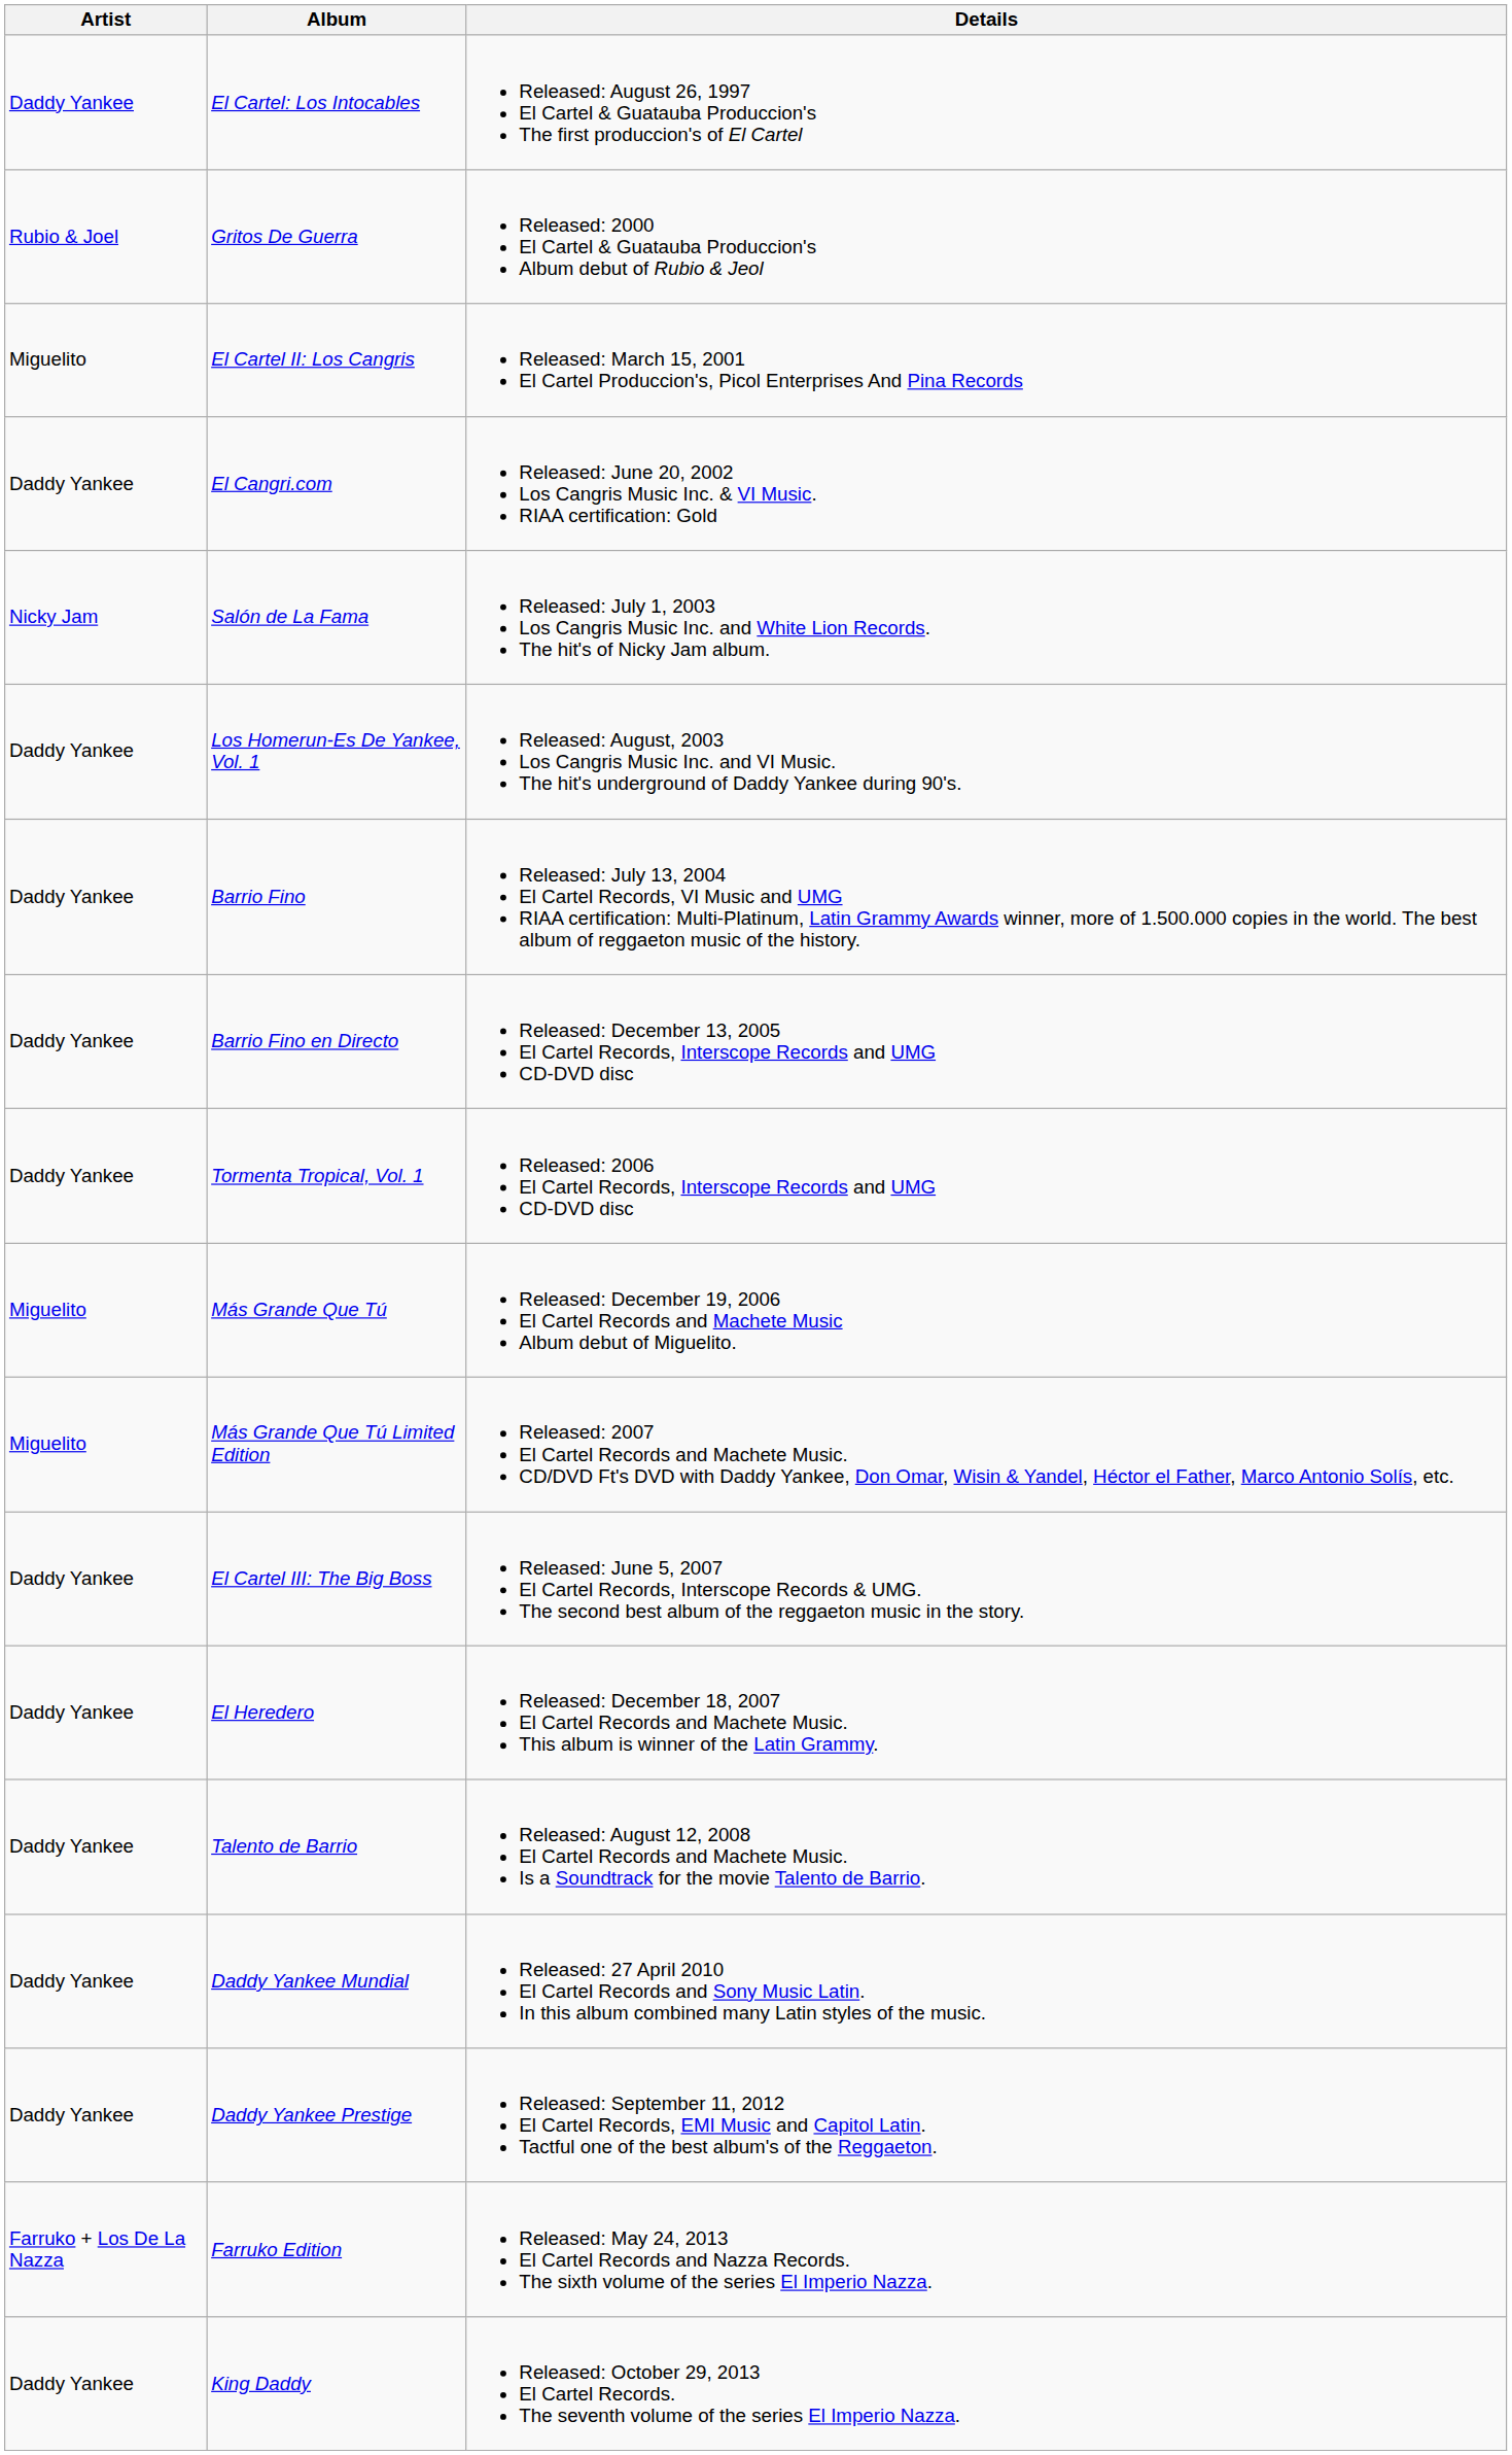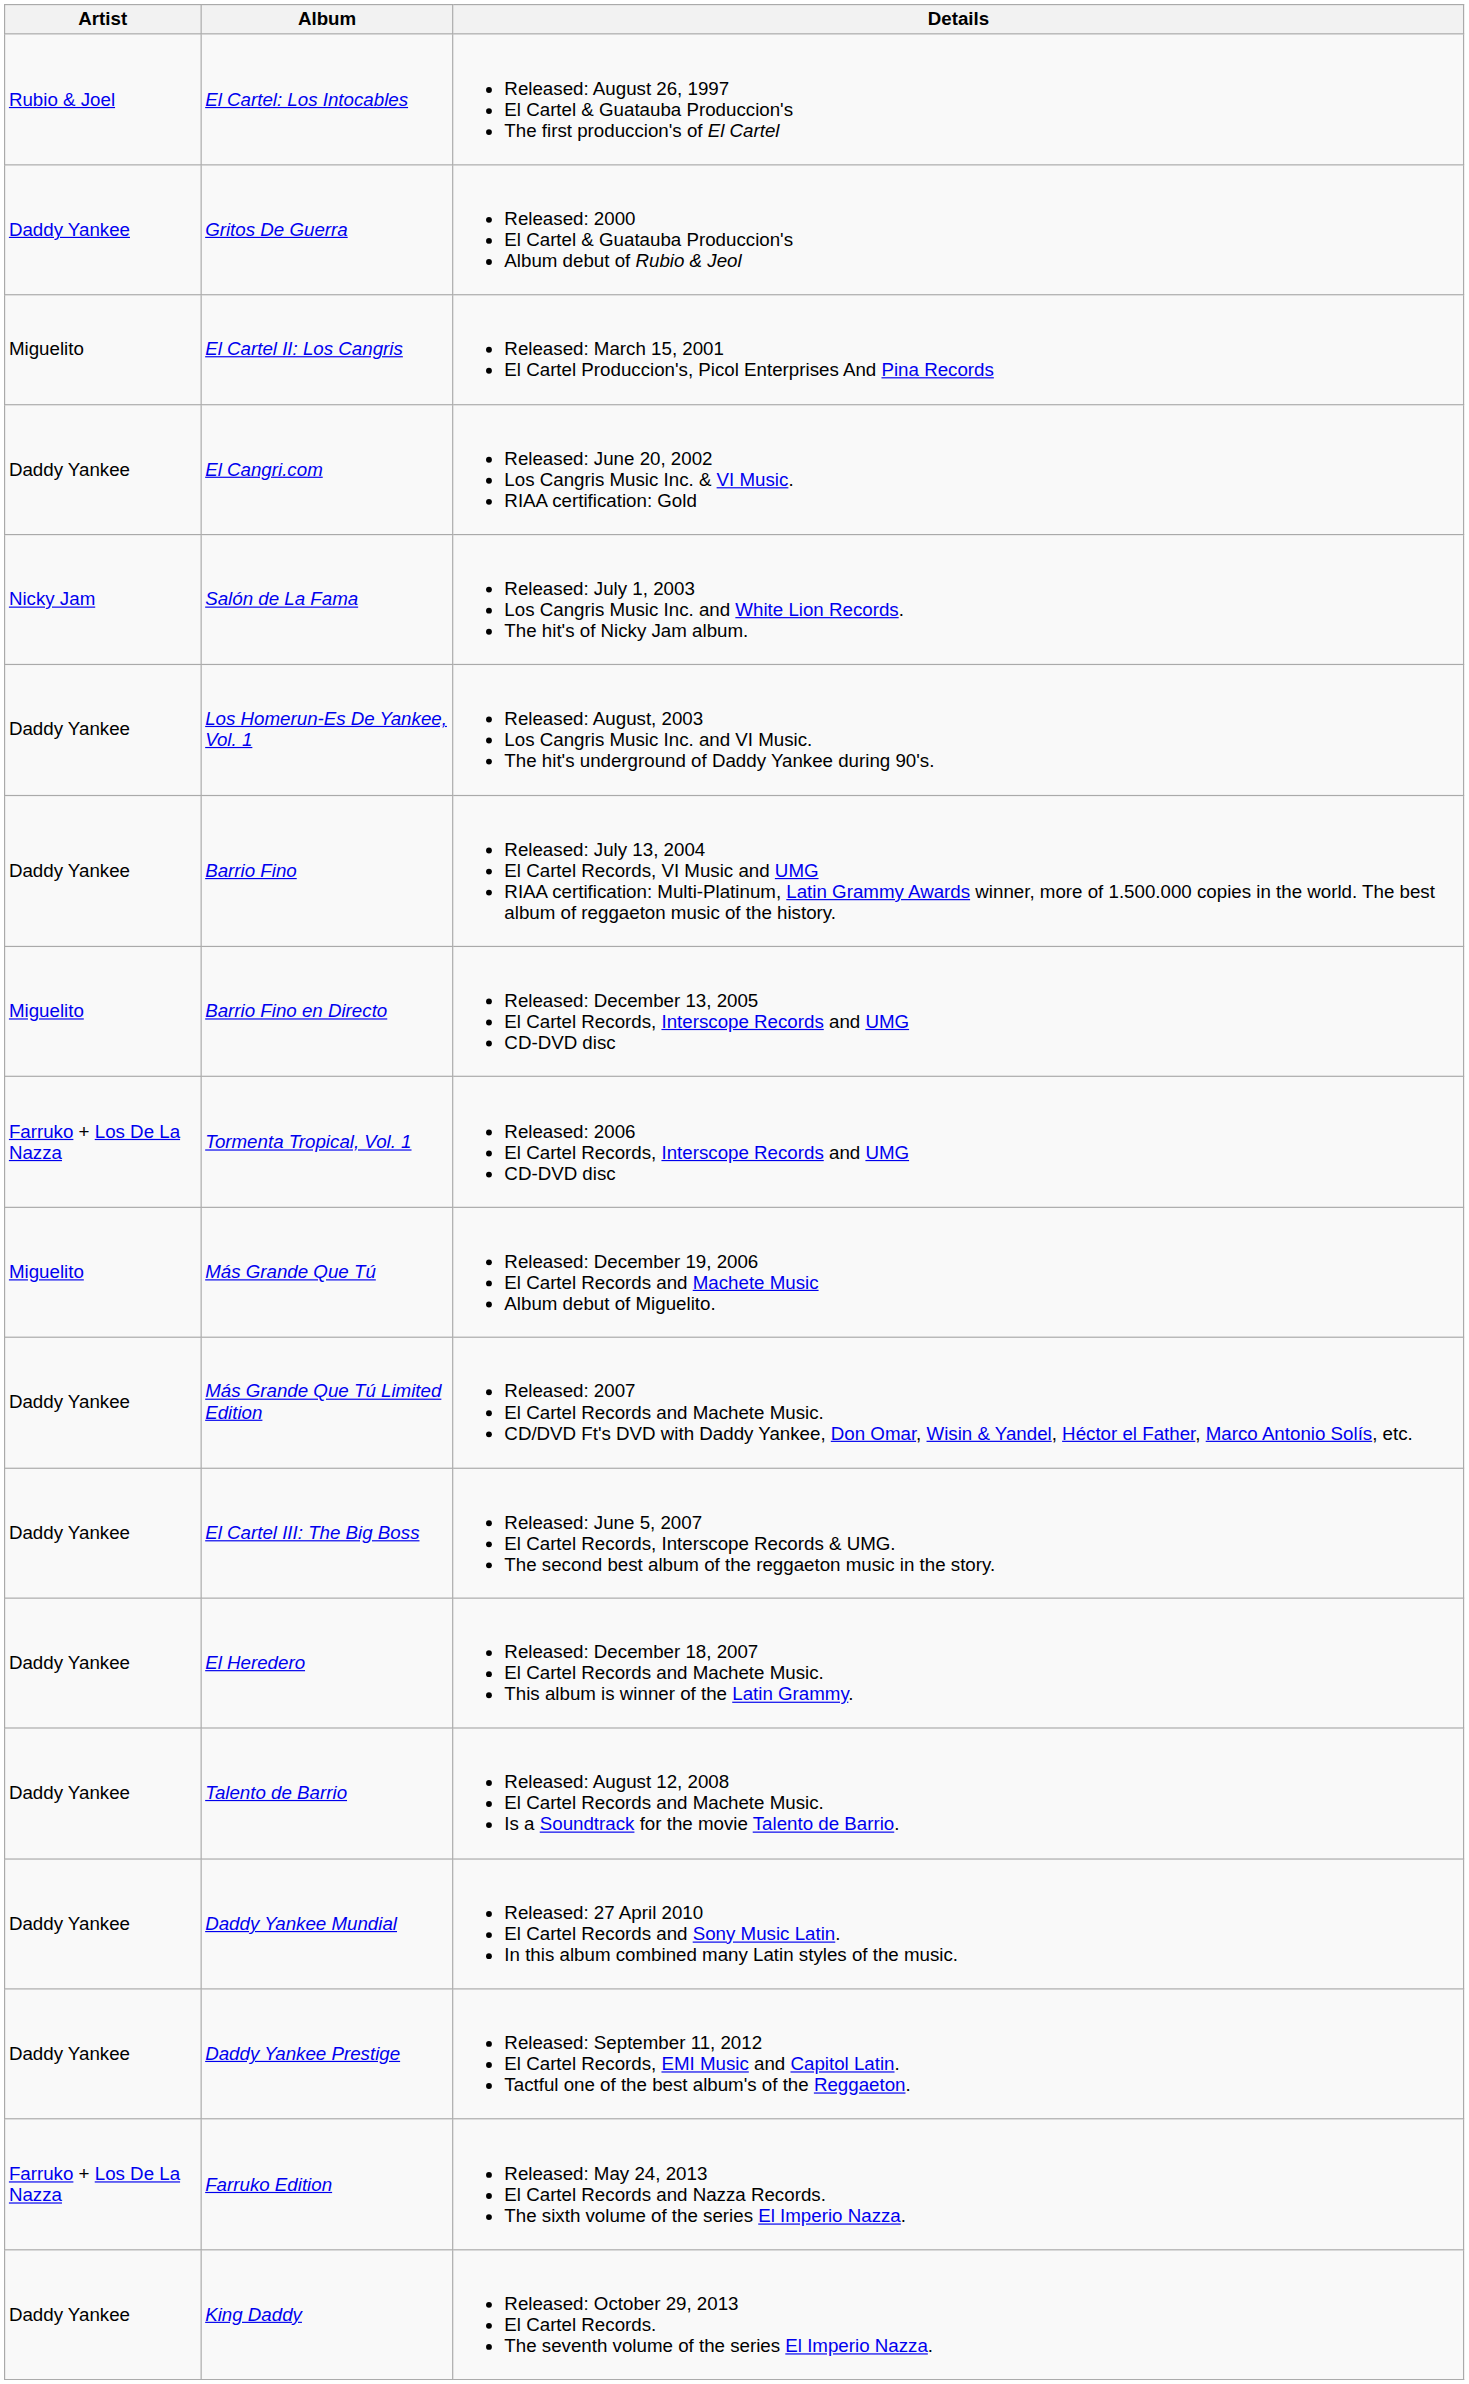 <table class="wikitable sortable">
 <tr>
 <th>Artist</th>
 <th>Album</th>
 <th class="unsortable">Details</th>
 </tr>
 <tr>
-<td><a href='#'>Daddy Yankee</a></td>
+<td><a href='#'>Rubio & Joel</a></td>
 <td><em><a href='#'>El Cartel: Los Intocables</a></em></td>
 <td><br><ul><li>Released: August 26, 1997</li><li>El Cartel & Guatauba Produccion's</li><li>The first produccion's of <em>El Cartel</em></li></ul></td>
 </tr>
 <tr>
-<td><a href='#'>Rubio & Joel</a></td>
+<td><a href='#'>Daddy Yankee</a></td>
 <td><em><a href='#'>Gritos De Guerra</a></em></td>
 <td><br><ul><li>Released: 2000</li><li>El Cartel & Guatauba Produccion's</li><li>Album debut of <em>Rubio & Jeol</em></li></ul></td>
 </tr>
 <tr>
 <td>Miguelito</td>
 <td><em><a href='#'>El Cartel II: Los Cangris</a></em></td>
 <td><br><ul><li>Released: March 15, 2001</li><li>El Cartel Produccion's, Picol Enterprises And <a href='#'>Pina Records</a></li></ul></td>
 </tr>
 <tr>
 <td>Daddy Yankee</td>
 <td><em><a href='#'>El Cangri.com</a></em></td>
 <td><br><ul><li>Released: June 20, 2002</li><li>Los Cangris Music Inc. & <a href='#'>VI Music</a>.</li><li>RIAA certification: Gold</li></ul></td>
 </tr>
 <tr>
 <td><a href='#'>Nicky Jam</a></td>
 <td><em><a href='#'>Salón de La Fama</a></em></td>
 <td><br><ul><li>Released: July 1, 2003</li><li>Los Cangris Music Inc. and <a href='#'>White Lion Records</a>.</li><li>The hit's of Nicky Jam album.</li></ul></td>
 </tr>
 <tr>
 <td>Daddy Yankee</td>
 <td><em><a href='#'>Los Homerun-Es De Yankee, Vol. 1</a></em></td>
 <td><br><ul><li>Released: August, 2003</li><li>Los Cangris Music Inc. and VI Music.</li><li>The hit's underground of Daddy Yankee during 90's.</li></ul></td>
 </tr>
 <tr>
 <td>Daddy Yankee</td>
 <td><em><a href='#'>Barrio Fino</a></em></td>
 <td><br><ul><li>Released: July 13, 2004</li><li>El Cartel Records, VI Music and <a href='#'>UMG</a></li><li>RIAA certification: Multi-Platinum, <a href='#'>Latin Grammy Awards</a> winner, more of 1.500.000 copies in the world. The best album of reggaeton music of the history.</li></ul></td>
 </tr>
 <tr>
-<td>Daddy Yankee</td>
+<td><a href='#'>Miguelito</a></td>
 <td><em><a href='#'>Barrio Fino en Directo</a></em></td>
 <td><br><ul><li>Released: December 13, 2005</li><li>El Cartel Records, <a href='#'>Interscope Records</a> and <a href='#'>UMG</a></li><li>CD-DVD disc</li></ul></td>
 </tr>
 <tr>
-<td>Daddy Yankee</td>
+<td><a href='#'>Farruko</a> + <a href='#'>Los De La Nazza</a></td>
 <td><em><a href='#'>Tormenta Tropical, Vol. 1</a></em></td>
 <td><br><ul><li>Released: 2006</li><li>El Cartel Records, <a href='#'>Interscope Records</a> and <a href='#'>UMG</a></li><li>CD-DVD disc</li></ul></td>
 </tr>
 <tr>
 <td><a href='#'>Miguelito</a></td>
 <td><em><a href='#'>Más Grande Que Tú</a></em></td>
 <td><br><ul><li>Released: December 19, 2006</li><li>El Cartel Records and <a href='#'>Machete Music</a></li><li>Album debut of Miguelito.</li></ul></td>
 </tr>
 <tr>
-<td><a href='#'>Miguelito</a></td>
+<td>Daddy Yankee</td>
 <td><em><a href='#'>Más Grande Que Tú Limited Edition</a></em></td>
 <td><br><ul><li>Released: 2007</li><li>El Cartel Records and Machete Music.</li><li>CD/DVD Ft's DVD  with Daddy Yankee, <a href='#'>Don Omar</a>, <a href='#'>Wisin & Yandel</a>, <a href='#'>Héctor el Father</a>, <a href='#'>Marco Antonio Solís</a>, etc.</li></ul></td>
 </tr>
 <tr>
 <td>Daddy Yankee</td>
 <td><em><a href='#'>El Cartel III: The Big Boss</a></em></td>
 <td><br><ul><li>Released: June 5, 2007</li><li>El Cartel Records, Interscope Records & UMG.</li><li>The second best album of the reggaeton music in the story.</li></ul></td>
 </tr>
 <tr>
 <td>Daddy Yankee</td>
 <td><em><a href='#'>El Heredero</a></em></td>
 <td><br><ul><li>Released: December 18, 2007</li><li>El Cartel Records and Machete Music.</li><li>This album is winner of the <a href='#'>Latin Grammy</a>.</li></ul></td>
 </tr>
 <tr>
 <td>Daddy Yankee</td>
 <td><em><a href='#'>Talento de Barrio</a></em></td>
 <td><br><ul><li>Released: August 12, 2008</li><li>El Cartel Records and Machete Music.</li><li>Is a <a href='#'>Soundtrack</a> for the movie <a href='#'>Talento de Barrio</a>.</li></ul></td>
 </tr>
 <tr>
 <td>Daddy Yankee</td>
 <td><em><a href='#'>Daddy Yankee Mundial</a></em></td>
 <td><br><ul><li>Released: 27 April 2010</li><li>El Cartel Records and <a href='#'>Sony Music Latin</a>.</li><li>In this album combined many Latin styles of the music.</li></ul></td>
 </tr>
 <tr>
 <td>Daddy Yankee</td>
 <td><em><a href='#'>Daddy Yankee Prestige</a></em></td>
 <td><br><ul><li>Released: September 11, 2012</li><li>El Cartel Records, <a href='#'>EMI Music</a> and <a href='#'>Capitol Latin</a>.</li><li>Tactful one of the best album's of the <a href='#'>Reggaeton</a>.</li></ul></td>
 </tr>
 <tr>
 <td><a href='#'>Farruko</a> + <a href='#'>Los De La Nazza</a></td>
 <td><em><a href='#'>Farruko Edition</a></em></td>
 <td><br><ul><li>Released: May 24, 2013</li><li>El Cartel Records and Nazza Records.</li><li>The sixth volume of the series <a href='#'>El Imperio Nazza</a>.</li></ul></td>
 </tr>
 <tr>
 <td>Daddy Yankee</td>
 <td><em><a href='#'>King Daddy</a></em></td>
 <td><br><ul><li>Released: October 29, 2013</li><li>El Cartel Records.</li><li>The seventh volume of the series <a href='#'>El Imperio Nazza</a>.</li></ul></td>
 </tr>
 <tr>
 </tr>
 </table>
